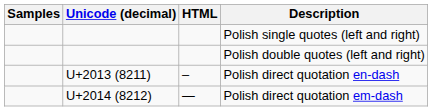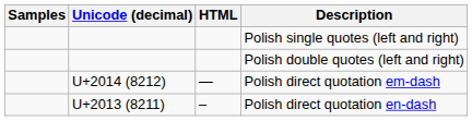 <table class="wikitable">
 <tr>
 <th>Samples</th>
 <th><a href='#'>Unicode</a> (decimal)</th>
 <th>HTML</th>
 <th>Description</th>
 </tr>
 <tr>
 <td></td>
 <td></td>
 <td></td>
 <td>Polish single quotes (left and right)</td>
 </tr>
 <tr>
 <td></td>
 <td></td>
 <td></td>
 <td>Polish double quotes (left and right)</td>
 </tr>
 <tr>
 <td></td>
+<td>U+2014 (8212)</td>
+<td>&mdash;</td>
+<td>Polish direct quotation <a href='#'>em-dash</a></td>
+</tr>
+<tr>
+<td></td>
 <td>U+2013 (8211)</td>
 <td>&ndash;</td>
 <td>Polish direct quotation <a href='#'>en-dash</a></td>
 </tr>
-<tr>
-<td></td>
-<td>U+2014 (8212)</td>
-<td>&mdash;</td>
-<td>Polish direct quotation <a href='#'>em-dash</a></td>
-</tr>
 </table>
